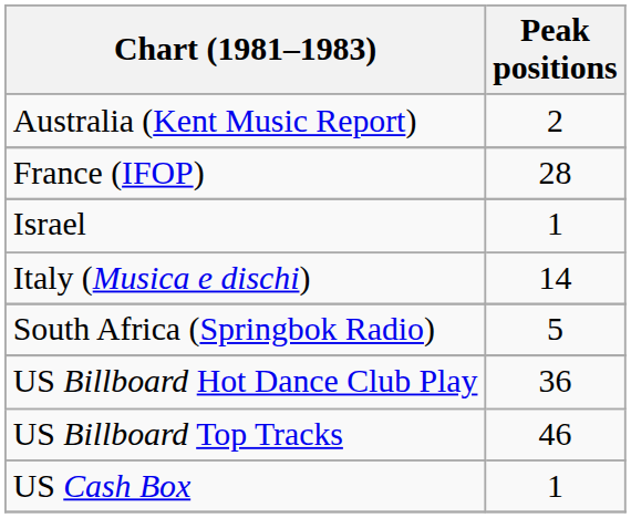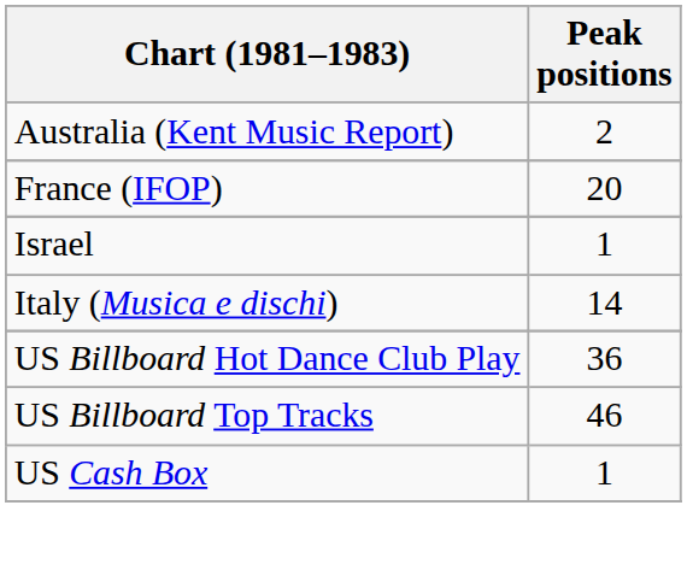 <table class="wikitable sortable">
 <tr>
 <th>Chart (1981–1983)</th>
 <th>Peak<br>positions</th>
 </tr>
 <tr>
 <td>Australia (<a href='#'>Kent Music Report</a>)</td>
 <td align="center">2</td>
 </tr>
 <tr>
 </tr>
 <tr>
 <td>France (<a href='#'>IFOP</a>)</td>
-<td align="center">28</td>
+<td align="center">20</td>
 </tr>
 <tr>
 </tr>
 <tr>
 <td>Israel</td>
 <td align="center">1</td>
 </tr>
 <tr>
 <td>Italy (<em><a href='#'>Musica e dischi</a></em>)</td>
 <td align="center">14</td>
 </tr>
 <tr>
 </tr>
 <tr>
-</tr>
-<tr>
-<td>South Africa (<a href='#'>Springbok Radio</a>)</td>
-<td align="center">5</td>
 </tr>
 <tr>
 </tr>
 <tr>
 </tr>
 <tr>
 <td>US <em>Billboard</em> <a href='#'>Hot Dance Club Play</a></td>
 <td align="center">36</td>
 </tr>
 <tr>
 <td>US <em>Billboard</em> <a href='#'>Top Tracks</a></td>
 <td align="center">46</td>
 </tr>
 <tr>
 <td>US <em><a href='#'>Cash Box</a></em></td>
 <td align="center">1</td>
 </tr>
 <tr>
 </tr>
 </table>
